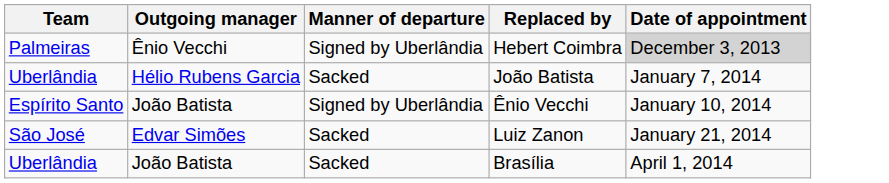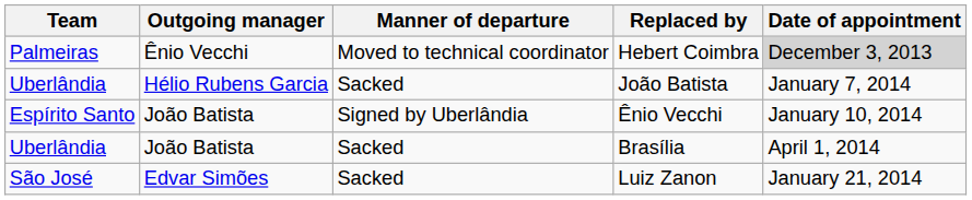 <table class="wikitable sortable">
 <tr>
 <th>Team</th>
 <th>Outgoing manager</th>
 <th>Manner of departure</th>
 <th>Replaced by</th>
 <th>Date of appointment</th>
 </tr>
 <tr>
 <td><a href='#'>Palmeiras</a></td>
 <td> Ênio Vecchi</td>
-<td>Signed by Uberlândia</td>
+<td>Moved to technical coordinator</td>
 <td> Hebert Coimbra</td>
 <td style="background: lightgrey;">December 3, 2013</td>
 </tr>
 <tr>
 <td><a href='#'>Uberlândia</a></td>
 <td> <a href='#'>Hélio Rubens Garcia</a></td>
 <td>Sacked</td>
 <td> João Batista</td>
 <td>January 7, 2014</td>
 </tr>
 <tr>
 <td><a href='#'>Espírito Santo</a></td>
 <td> João Batista</td>
 <td>Signed by Uberlândia</td>
 <td> Ênio Vecchi</td>
 <td>January 10, 2014</td>
 </tr>
 <tr>
+<td><a href='#'>Uberlândia</a></td>
+<td> João Batista</td>
+<td>Sacked</td>
+<td> Brasília</td>
+<td>April 1, 2014</td>
+</tr>
+<tr>
 <td><a href='#'>São José</a></td>
 <td> <a href='#'>Edvar Simões</a></td>
 <td>Sacked</td>
 <td> Luiz Zanon</td>
 <td>January 21, 2014</td>
 </tr>
-<tr>
-<td><a href='#'>Uberlândia</a></td>
-<td> João Batista</td>
-<td>Sacked</td>
-<td> Brasília</td>
-<td>April 1, 2014</td>
-</tr>
 </table>
